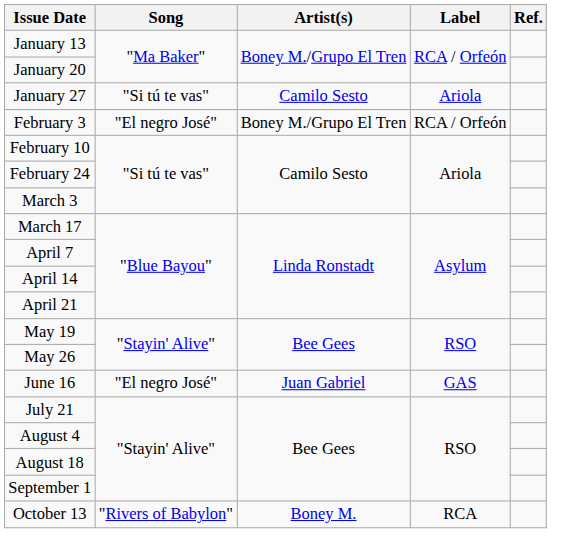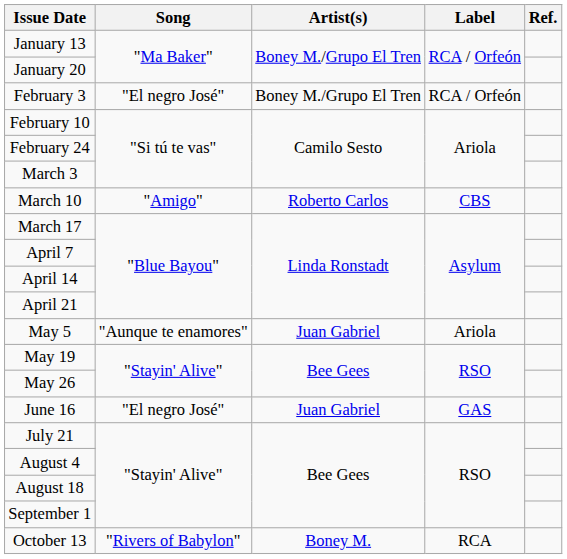 <table class="wikitable plainrowheaders" style="text-align: center;">
 <tr>
 <th>Issue Date</th>
 <th>Song</th>
 <th>Artist(s)</th>
 <th>Label</th>
 <th>Ref.</th>
 </tr>
 <tr>
 <td>January 13</td>
 <td align="center" rowspan="2">"<a href='#'>Ma Baker</a>"</td>
 <td align="center" rowspan="2"><a href='#'>Boney M.</a>/<a href='#'>Grupo El Tren</a></td>
 <td align="center" rowspan="2"><a href='#'>RCA</a> / <a href='#'>Orfeón</a></td>
 <td align="center" rowspan="1"></td>
 </tr>
 <tr>
 <td>January 20</td>
-<td align="center" rowspan="1"></td>
-</tr>
-<tr>
-<td>January 27</td>
-<td align="center">"Si tú te vas"</td>
-<td align="center"><a href='#'>Camilo Sesto</a></td>
-<td align="center"><a href='#'>Ariola</a></td>
 <td align="center" rowspan="1"></td>
 </tr>
 <tr>
 <td>February 3</td>
 <td align="center">"El negro José"</td>
 <td align="center">Boney M./Grupo El Tren</td>
 <td align="center">RCA / Orfeón</td>
 <td align="center" rowspan="1"></td>
 </tr>
 <tr>
 <td>February 10</td>
 <td align="center" rowspan="3">"Si tú te vas"</td>
 <td align="center" rowspan="3">Camilo Sesto</td>
 <td align="center" rowspan="3">Ariola</td>
 <td align="center" rowspan="1"></td>
 </tr>
 <tr>
 <td>February 24</td>
 <td align="center" rowspan="1"></td>
 </tr>
 <tr>
 <td>March 3</td>
 <td align="center" rowspan="1"></td>
 </tr>
 <tr>
+<td>March 10</td>
+<td align="center">"<a href='#'>Amigo</a>"</td>
+<td align="center"><a href='#'>Roberto Carlos</a></td>
+<td align="center"><a href='#'>CBS</a></td>
+<td align="center" rowspan="1"></td>
+</tr>
+<tr>
 <td>March 17</td>
 <td align="center" rowspan="4">"<a href='#'>Blue Bayou</a>"</td>
 <td align="center" rowspan="4"><a href='#'>Linda Ronstadt</a></td>
 <td align="center" rowspan="4"><a href='#'>Asylum</a></td>
 <td align="center" rowspan="1"></td>
 </tr>
 <tr>
 <td>April 7</td>
 <td align="center" rowspan="1"></td>
 </tr>
 <tr>
 <td>April 14</td>
 <td align="center" rowspan="1"></td>
 </tr>
 <tr>
 <td>April 21</td>
+<td align="center" rowspan="1"></td>
+</tr>
+<tr>
+<td>May 5</td>
+<td align="center">"Aunque te enamores"</td>
+<td align="center"><a href='#'>Juan Gabriel</a></td>
+<td align="center">Ariola</td>
 <td align="center" rowspan="1"></td>
 </tr>
 <tr>
 <td>May 19</td>
 <td align="center" rowspan="2">"<a href='#'>Stayin' Alive</a>"</td>
 <td align="center" rowspan="2"><a href='#'>Bee Gees</a></td>
 <td align="center" rowspan="2"><a href='#'>RSO</a></td>
 <td align="center" rowspan="1"></td>
 </tr>
 <tr>
 <td>May 26</td>
 <td align="center" rowspan="1"></td>
 </tr>
 <tr>
 <td>June 16</td>
 <td align="center">"El negro José"</td>
 <td align="center"><a href='#'>Juan Gabriel</a></td>
 <td align="center"><a href='#'>GAS</a></td>
 <td align="center" rowspan="1"></td>
 </tr>
 <tr>
 <td>July 21</td>
 <td align="center" rowspan="4">"Stayin' Alive"</td>
 <td align="center" rowspan="4">Bee Gees</td>
 <td align="center" rowspan="4">RSO</td>
 <td align="center" rowspan="1"></td>
 </tr>
 <tr>
 <td>August 4</td>
 <td align="center" rowspan="1"></td>
 </tr>
 <tr>
 <td>August 18</td>
 <td align="center" rowspan="1"></td>
 </tr>
 <tr>
 <td>September 1</td>
 <td align="center" rowspan="1"></td>
 </tr>
 <tr>
 <td>October 13</td>
 <td>"<a href='#'>Rivers of Babylon</a>"</td>
 <td><a href='#'>Boney M.</a></td>
 <td>RCA</td>
 <td align="center" rowspan="1"></td>
 </tr>
 </table>
